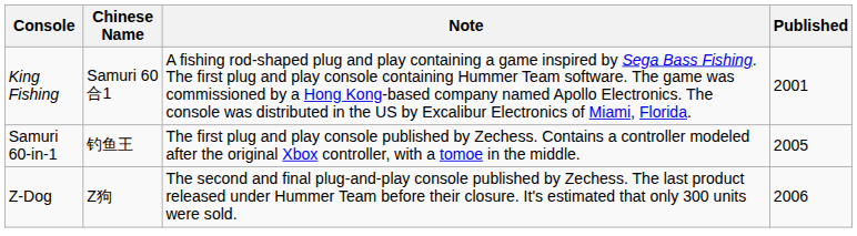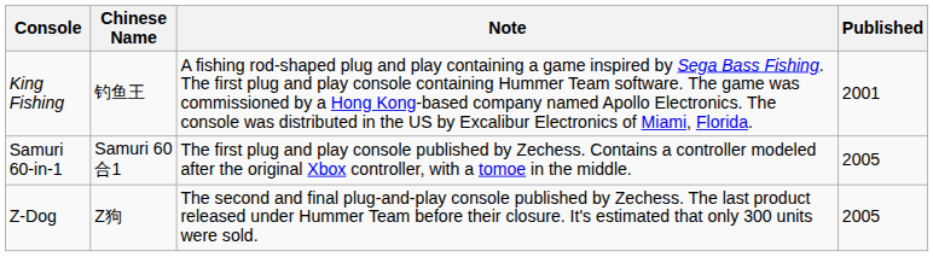 <table class="wikitable">
 <tr>
 <th>Console</th>
 <th>Chinese Name</th>
 <th>Note</th>
 <th>Published</th>
 </tr>
 <tr>
 <td><em>King Fishing</em></td>
-<td>Samuri 60合1</td>
+<td>钓鱼王</td>
 <td>A fishing rod-shaped plug and play containing a game inspired by <em><a href='#'>Sega Bass Fishing</a></em>.  The first plug and play console containing Hummer Team software. The game was commissioned by a <a href='#'>Hong Kong</a>-based company named Apollo Electronics. The console was distributed in the US by Excalibur Electronics of <a href='#'>Miami</a>, <a href='#'>Florida</a>.</td>
 <td>2001</td>
 </tr>
 <tr>
 <td>Samuri 60-in-1</td>
-<td>钓鱼王</td>
+<td>Samuri 60合1</td>
 <td>The first plug and play console published by Zechess. Contains a controller modeled after the original <a href='#'>Xbox</a> controller, with a <a href='#'>tomoe</a> in the middle.</td>
 <td>2005</td>
 </tr>
 <tr>
 <td>Z-Dog</td>
 <td>Z狗</td>
 <td>The second and final plug-and-play console published by Zechess. The last product released under Hummer Team before their closure. It's estimated that only 300 units were sold.</td>
-<td>2006</td>
+<td>2005</td>
 </tr>
 </table>
